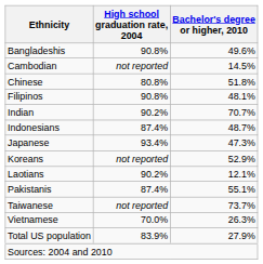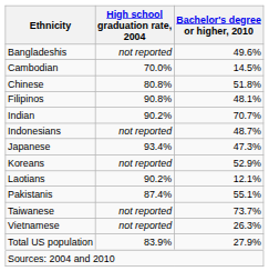 <table class="wikitable sortable" style="float:right; margin-left:1em; font-size:88%">
 <tr>
 <th style="text-align:CENTER;">Ethnicity</th>
 <th style="text-align:CENTER;"><a href='#'>High school</a><br>graduation rate,<br>2004</th>
 <th style="text-align:CENTER;"><a href='#'>Bachelor's degree</a><br>or higher, 2010</th>
 </tr>
 <tr>
 <td style="text-align:LEFT;">Bangladeshis</td>
-<td style="text-align:RIGHT;">90.8%</td>
+<td style="text-align:RIGHT;"><em>not reported</em></td>
 <td style="text-align:RIGHT;">49.6%</td>
 </tr>
 <tr>
 <td style="text-align:LEFT;">Cambodian</td>
-<td style="text-align:RIGHT;"><em>not reported</em></td>
+<td style="text-align:RIGHT;">70.0%</td>
 <td style="text-align:RIGHT;">14.5%</td>
 </tr>
 <tr>
 <td style="text-align:LEFT;">Chinese</td>
 <td style="text-align:RIGHT;">80.8%</td>
 <td style="text-align:RIGHT;">51.8%</td>
 </tr>
 <tr>
 <td style="text-align:LEFT;">Filipinos</td>
 <td style="text-align:RIGHT;">90.8%</td>
 <td style="text-align:RIGHT;">48.1%</td>
 </tr>
 <tr>
 <td style="text-align:LEFT;">Indian</td>
 <td style="text-align:RIGHT;">90.2%</td>
 <td style="text-align:RIGHT;">70.7%</td>
 </tr>
 <tr>
 <td style="text-align:LEFT;">Indonesians</td>
-<td style="text-align:RIGHT;">87.4%</td>
+<td style="text-align:RIGHT;"><em>not reported</em></td>
 <td style="text-align:RIGHT;">48.7%</td>
 </tr>
 <tr>
 <td style="text-align:LEFT;">Japanese</td>
 <td style="text-align:RIGHT;">93.4%</td>
 <td style="text-align:RIGHT;">47.3%</td>
 </tr>
 <tr>
 <td style="text-align:LEFT;">Koreans</td>
 <td style="text-align:RIGHT;"><em>not reported</em></td>
 <td style="text-align:RIGHT;">52.9%</td>
 </tr>
 <tr>
 <td style="text-align:LEFT;">Laotians</td>
 <td style="text-align:RIGHT;">90.2%</td>
 <td style="text-align:RIGHT;">12.1%</td>
 </tr>
 <tr>
 <td style="text-align:LEFT;">Pakistanis</td>
 <td style="text-align:RIGHT;">87.4%</td>
 <td style="text-align:RIGHT;">55.1%</td>
 </tr>
 <tr>
 <td style="text-align:LEFT;">Taiwanese</td>
 <td style="text-align:RIGHT;"><em>not reported</em></td>
 <td style="text-align:RIGHT;">73.7%</td>
 </tr>
 <tr>
 <td style="text-align:LEFT;">Vietnamese</td>
-<td style="text-align:RIGHT;">70.0%</td>
+<td style="text-align:RIGHT;"><em>not reported</em></td>
 <td style="text-align:RIGHT;">26.3%</td>
 </tr>
 <tr>
 <td style="text-align:LEFT;">Total US population</td>
 <td style="text-align:RIGHT;">83.9%</td>
 <td style="text-align:RIGHT;">27.9%</td>
 </tr>
 <tr style="border-top: 2px solid #CCC;">
 <td colspan=3>Sources: 2004 and 2010</td>
 </tr>
 </table>
